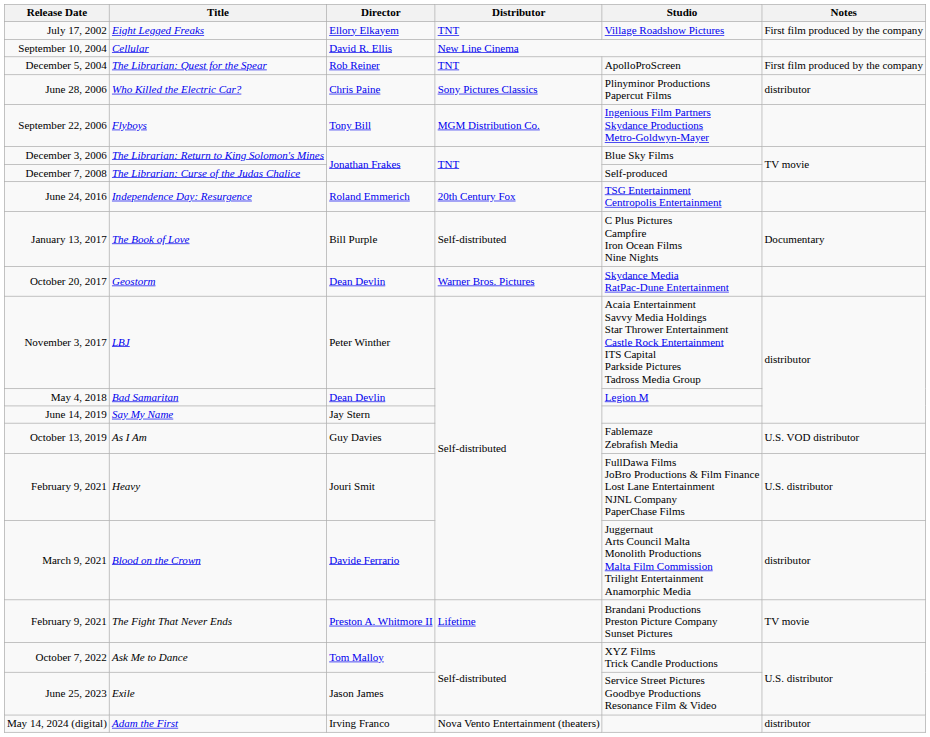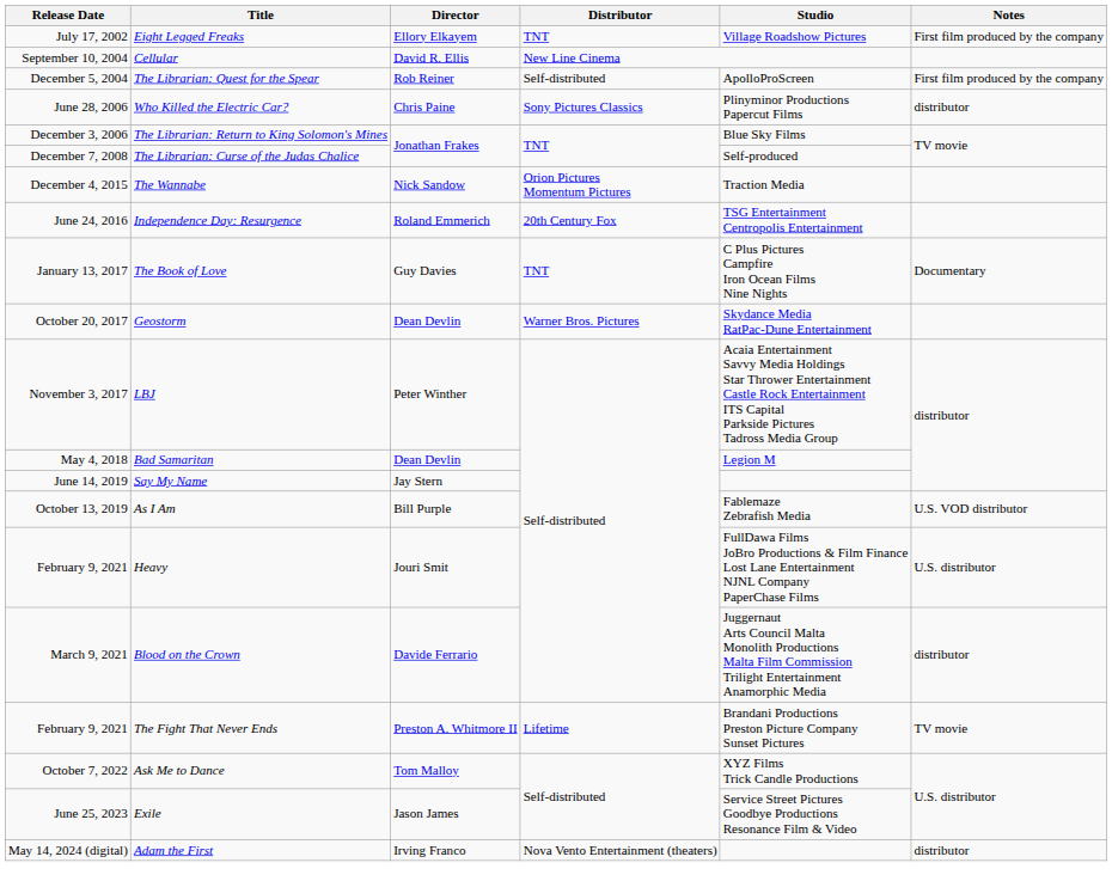 <table class="wikitable sortable">
 <tr>
 <th>Release Date</th>
 <th>Title</th>
 <th>Director</th>
 <th>Distributor</th>
 <th>Studio</th>
 <th>Notes</th>
 </tr>
 <tr>
 <td align="right">July 17, 2002</td>
 <td><em><a href='#'>Eight Legged Freaks</a></em></td>
 <td><a href='#'>Ellory Elkayem</a></td>
 <td><a href='#'>TNT</a></td>
 <td><a href='#'>Village Roadshow Pictures</a></td>
 <td>First film produced by the company</td>
 </tr>
 <tr>
 <td align="right">September 10, 2004</td>
 <td><em><a href='#'>Cellular</a></em></td>
 <td><a href='#'>David R. Ellis</a></td>
 <td colspan="2"><a href='#'>New Line Cinema</a></td>
 <td></td>
 </tr>
 <tr>
 <td align="right">December 5, 2004</td>
 <td><em><a href='#'>The Librarian: Quest for the Spear</a></em></td>
 <td><a href='#'>Rob Reiner</a></td>
-<td><a href='#'>TNT</a></td>
+<td>Self-distributed</td>
 <td>ApolloProScreen</td>
 <td>First film produced by the company</td>
 </tr>
 <tr>
 <td align="right">June 28, 2006</td>
 <td><em><a href='#'>Who Killed the Electric Car?</a></em></td>
 <td><a href='#'>Chris Paine</a></td>
 <td><a href='#'>Sony Pictures Classics</a></td>
 <td>Plinyminor Productions<br>Papercut Films</td>
 <td>distributor</td>
-</tr>
-<tr>
-<td align="right">September 22, 2006</td>
-<td><em><a href='#'>Flyboys</a></em></td>
-<td><a href='#'>Tony Bill</a></td>
-<td><a href='#'>MGM Distribution Co.</a></td>
-<td><a href='#'>Ingenious Film Partners</a><br><a href='#'>Skydance Productions</a><br><a href='#'>Metro-Goldwyn-Mayer</a></td>
-<td></td>
 </tr>
 <tr>
 <td align="right">December 3, 2006</td>
 <td><em><a href='#'>The Librarian: Return to King Solomon's Mines</a></em></td>
 <td rowspan="2"><a href='#'>Jonathan Frakes</a></td>
 <td rowspan="2"><a href='#'>TNT</a></td>
 <td>Blue Sky Films</td>
 <td rowspan="2">TV movie</td>
 </tr>
 <tr>
 <td align="right">December 7, 2008</td>
 <td><em><a href='#'>The Librarian: Curse of the Judas Chalice</a></em></td>
 <td>Self-produced</td>
 </tr>
 <tr>
+<td align="right">December 4, 2015</td>
+<td><em><a href='#'>The Wannabe</a></em></td>
+<td><a href='#'>Nick Sandow</a></td>
+<td><a href='#'>Orion Pictures</a><br><a href='#'>Momentum Pictures</a></td>
+<td>Traction Media</td>
+<td></td>
+</tr>
+<tr>
 <td align="right">June 24, 2016</td>
 <td><em><a href='#'>Independence Day: Resurgence</a></em></td>
 <td><a href='#'>Roland Emmerich</a></td>
 <td><a href='#'>20th Century Fox</a></td>
 <td><a href='#'>TSG Entertainment</a><br><a href='#'>Centropolis Entertainment</a></td>
 <td></td>
 </tr>
 <tr>
 <td align="right">January 13, 2017</td>
 <td><em><a href='#'>The Book of Love</a></em></td>
-<td>Bill Purple</td>
-<td>Self-distributed</td>
+<td>Guy Davies</td>
+<td><a href='#'>TNT</a></td>
 <td>C Plus Pictures<br>Campfire<br>Iron Ocean Films<br>Nine Nights</td>
 <td>Documentary</td>
 </tr>
 <tr>
 <td align="right">October 20, 2017</td>
 <td><em><a href='#'>Geostorm</a></em></td>
 <td><a href='#'>Dean Devlin</a></td>
 <td><a href='#'>Warner Bros. Pictures</a></td>
 <td><a href='#'>Skydance Media</a><br><a href='#'>RatPac-Dune Entertainment</a></td>
 <td></td>
 </tr>
 <tr>
 <td align="right">November 3, 2017</td>
 <td><em><a href='#'>LBJ</a></em></td>
 <td>Peter Winther</td>
 <td rowspan="6">Self-distributed</td>
 <td>Acaia Entertainment<br>Savvy Media Holdings<br>Star Thrower Entertainment<br><a href='#'>Castle Rock Entertainment</a><br>ITS Capital<br>Parkside Pictures<br>Tadross Media Group</td>
 <td rowspan="3">distributor</td>
 </tr>
 <tr>
 <td align="right">May 4, 2018</td>
 <td><em><a href='#'>Bad Samaritan</a></em></td>
 <td><a href='#'>Dean Devlin</a></td>
 <td><a href='#'>Legion M</a></td>
 </tr>
 <tr>
 <td align="right">June 14, 2019</td>
 <td><em><a href='#'>Say My Name</a></em></td>
 <td>Jay Stern</td>
 </tr>
 <tr>
 <td align="right">October 13, 2019</td>
 <td><em>As I Am</em></td>
-<td>Guy Davies</td>
+<td>Bill Purple</td>
 <td>Fablemaze<br>Zebrafish Media</td>
 <td>U.S. VOD distributor</td>
 </tr>
 <tr>
 <td align="right">February 9, 2021</td>
 <td><em>Heavy</em></td>
 <td>Jouri Smit</td>
 <td>FullDawa Films<br>JoBro Productions & Film Finance<br>Lost Lane Entertainment<br>NJNL Company<br>PaperChase Films</td>
 <td>U.S. distributor</td>
 </tr>
 <tr>
 <td align="right">March 9, 2021</td>
 <td><em><a href='#'>Blood on the Crown</a></em></td>
 <td><a href='#'>Davide Ferrario</a></td>
 <td>Juggernaut<br>Arts Council Malta<br>Monolith Productions<br><a href='#'>Malta Film Commission</a><br>Trilight Entertainment<br>Anamorphic Media</td>
 <td>distributor</td>
 </tr>
 <tr>
 <td align="right">February 9, 2021</td>
 <td><em>The Fight That Never Ends</em></td>
 <td><a href='#'>Preston A. Whitmore II</a></td>
 <td><a href='#'>Lifetime</a></td>
 <td>Brandani Productions<br>Preston Picture Company<br>Sunset Pictures</td>
 <td>TV movie</td>
 </tr>
 <tr>
 <td align="right">October 7, 2022</td>
 <td><em>Ask Me to Dance</em></td>
 <td><a href='#'>Tom Malloy</a></td>
 <td rowspan="2">Self-distributed</td>
 <td>XYZ Films<br>Trick Candle Productions</td>
 <td rowspan="2">U.S. distributor</td>
 </tr>
 <tr>
 <td align="right">June 25, 2023</td>
 <td><em>Exile</em></td>
 <td>Jason James</td>
 <td>Service Street Pictures<br>Goodbye Productions<br>Resonance Film & Video</td>
 </tr>
 <tr>
 <td align="right">May 14, 2024 (digital)</td>
 <td><em><a href='#'>Adam the First</a></em></td>
 <td>Irving Franco</td>
 <td>Nova Vento Entertainment (theaters)</td>
 <td></td>
 <td>distributor</td>
 </tr>
 </table>
